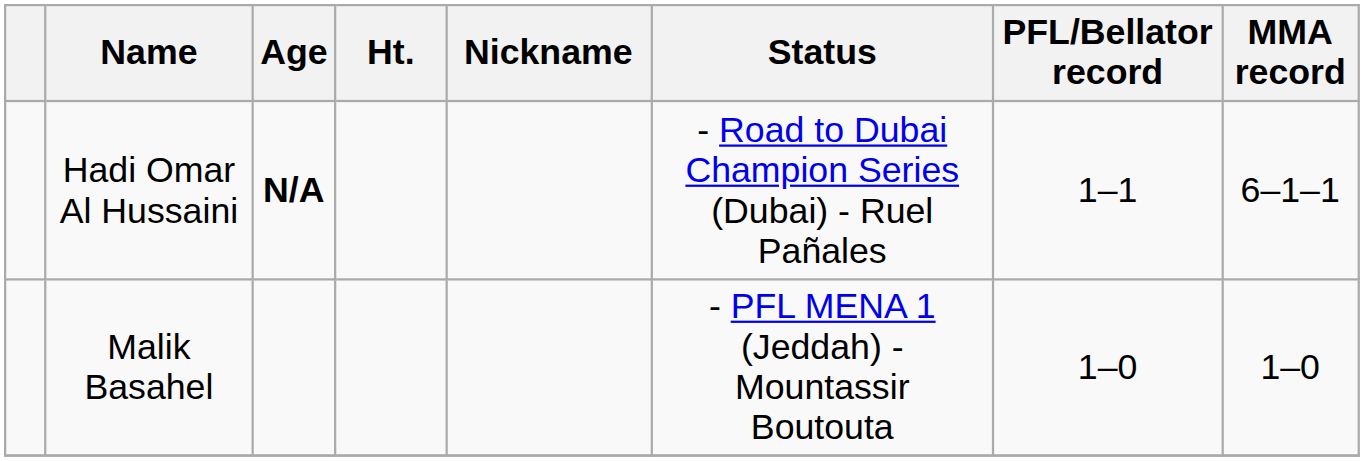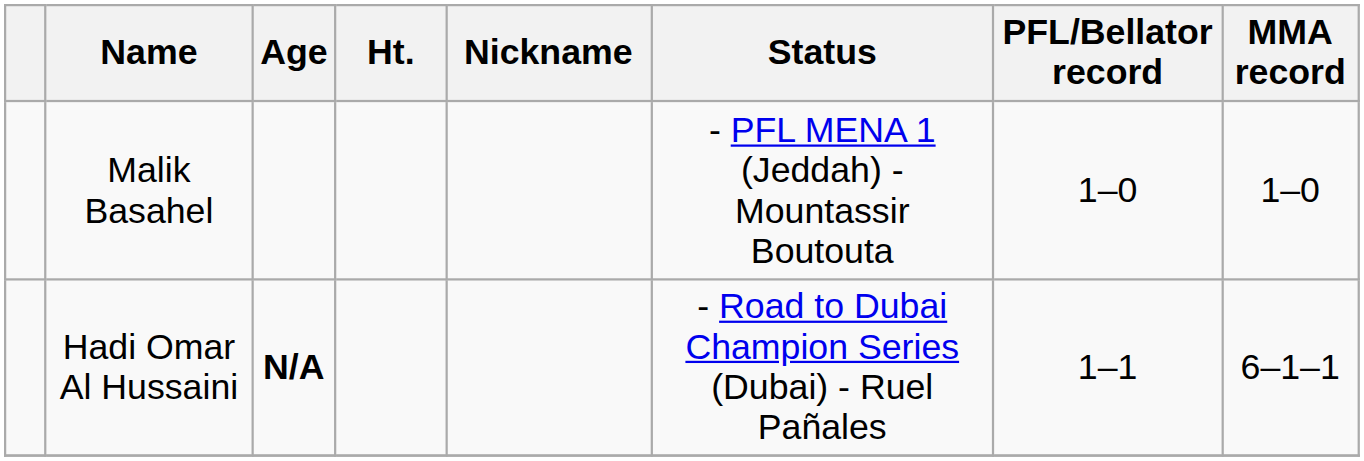 <table class="wikitable sortable" style="text-align:center;">
 <tr>
 <th width="3%"></th>
 <th width="15%">Name</th>
 <th width="3%">Age</th>
 <th width="8%">Ht.</th>
 <th width="15%">Nickname</th>
 <th width="25%">Status</th>
 <th width="10%">PFL/Bellator record</th>
 <th width=10%>MMA record</th>
 </tr>
 <tr>
 <td></td>
+<td>Malik Basahel</td>
+<td></td>
+<td></td>
+<td></td>
+<td> - <a href='#'>PFL MENA 1</a> (Jeddah) - Mountassir Boutouta</td>
+<td>1–0</td>
+<td>1–0</td>
+</tr>
+<tr>
+<td></td>
 <td>Hadi Omar Al Hussaini</td>
 <td><strong>N/A</strong></td>
 <td></td>
 <td></td>
 <td> - <a href='#'>Road to Dubai Champion Series</a> (Dubai) - Ruel Pañales</td>
 <td>1–1</td>
 <td>6–1–1</td>
 </tr>
 <tr>
-<td></td>
-<td>Malik Basahel</td>
-<td></td>
-<td></td>
-<td></td>
-<td> - <a href='#'>PFL MENA 1</a> (Jeddah) - Mountassir Boutouta</td>
-<td>1–0</td>
-<td>1–0</td>
-</tr>
-<tr>
 </tr>
 </table>
